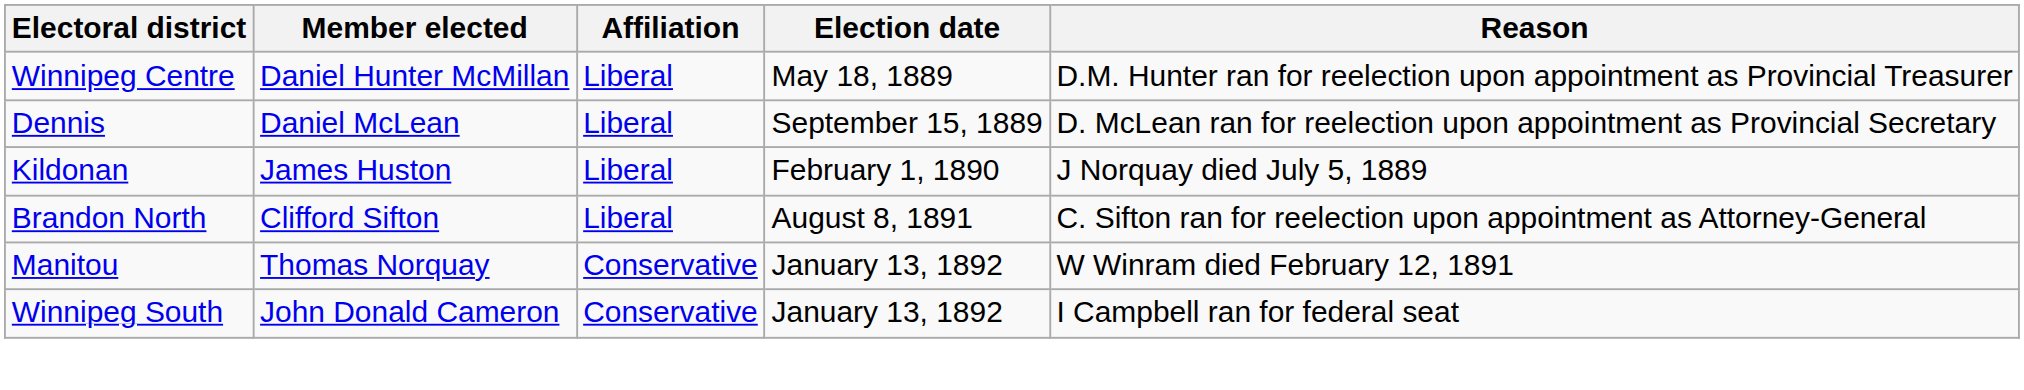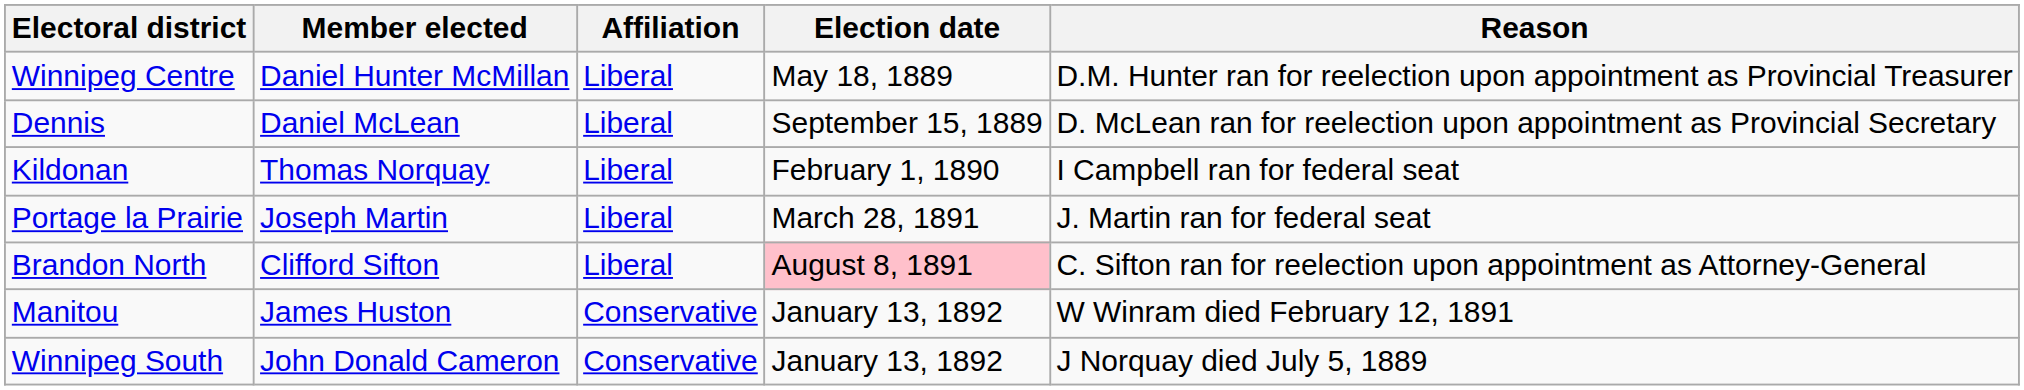 <table class="wikitable sortable">
 <tr>
 <th>Electoral district</th>
 <th>Member elected</th>
 <th>Affiliation</th>
 <th>Election date</th>
 <th>Reason</th>
 </tr>
 <tr>
 <td><a href='#'>Winnipeg Centre</a></td>
 <td><a href='#'>Daniel Hunter McMillan</a></td>
 <td><a href='#'>Liberal</a></td>
 <td>May 18, 1889</td>
 <td>D.M. Hunter ran for reelection upon appointment as Provincial Treasurer</td>
 </tr>
 <tr>
 <td><a href='#'>Dennis</a></td>
 <td><a href='#'>Daniel McLean</a></td>
 <td><a href='#'>Liberal</a></td>
 <td>September 15, 1889</td>
 <td>D. McLean ran for reelection upon appointment as Provincial Secretary</td>
 </tr>
 <tr>
 <td><a href='#'>Kildonan</a></td>
-<td><a href='#'>James Huston</a></td>
+<td><a href='#'>Thomas Norquay</a></td>
 <td><a href='#'>Liberal</a></td>
 <td>February 1, 1890</td>
-<td>J Norquay died July 5, 1889</td>
+<td>I Campbell ran for federal seat</td>
+</tr>
+<tr>
+<td><a href='#'>Portage la Prairie</a></td>
+<td><a href='#'>Joseph Martin</a></td>
+<td><a href='#'>Liberal</a></td>
+<td>March 28, 1891</td>
+<td>J. Martin ran for federal seat</td>
 </tr>
 <tr>
 <td><a href='#'>Brandon North</a></td>
 <td><a href='#'>Clifford Sifton</a></td>
 <td><a href='#'>Liberal</a></td>
-<td>August 8, 1891</td>
+<td style="background: pink;">August 8, 1891</td>
 <td>C. Sifton ran for reelection upon appointment as Attorney-General</td>
 </tr>
 <tr>
 <td><a href='#'>Manitou</a></td>
-<td><a href='#'>Thomas Norquay</a></td>
+<td><a href='#'>James Huston</a></td>
 <td><a href='#'>Conservative</a></td>
 <td>January 13, 1892</td>
 <td>W Winram died February 12, 1891</td>
 </tr>
 <tr>
 <td><a href='#'>Winnipeg South</a></td>
 <td><a href='#'>John Donald Cameron</a></td>
 <td><a href='#'>Conservative</a></td>
 <td>January 13, 1892</td>
-<td>I Campbell ran for federal seat</td>
+<td>J Norquay died July 5, 1889</td>
 </tr>
 </table>
